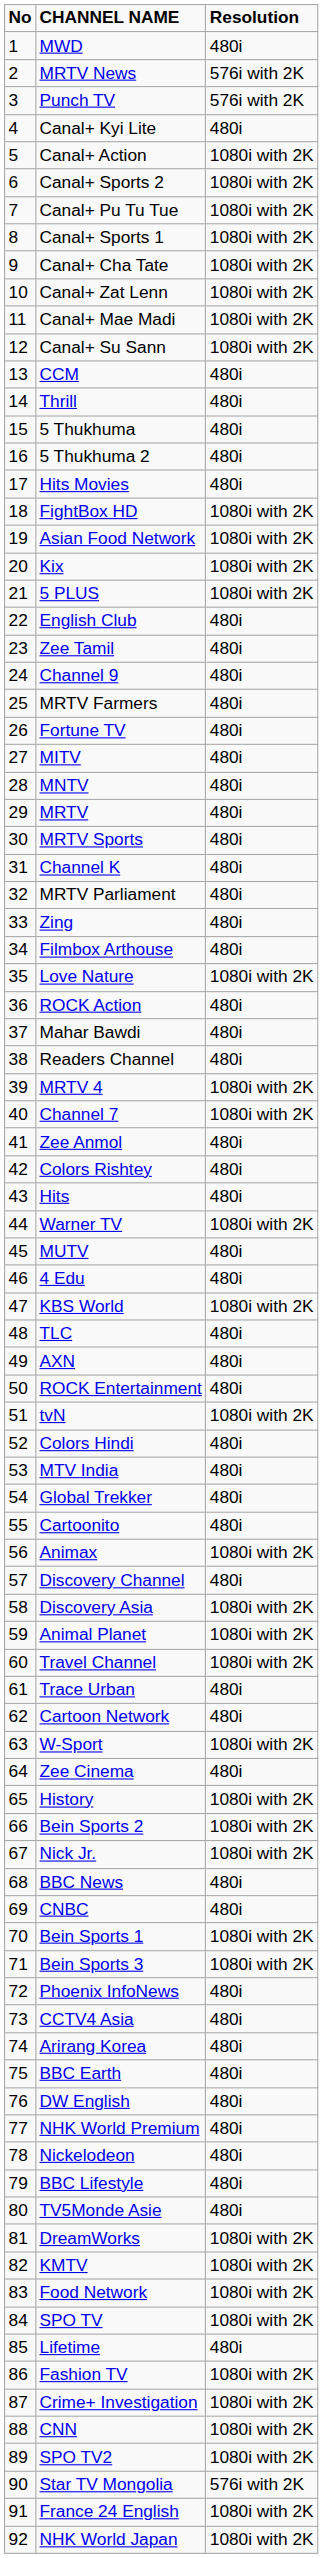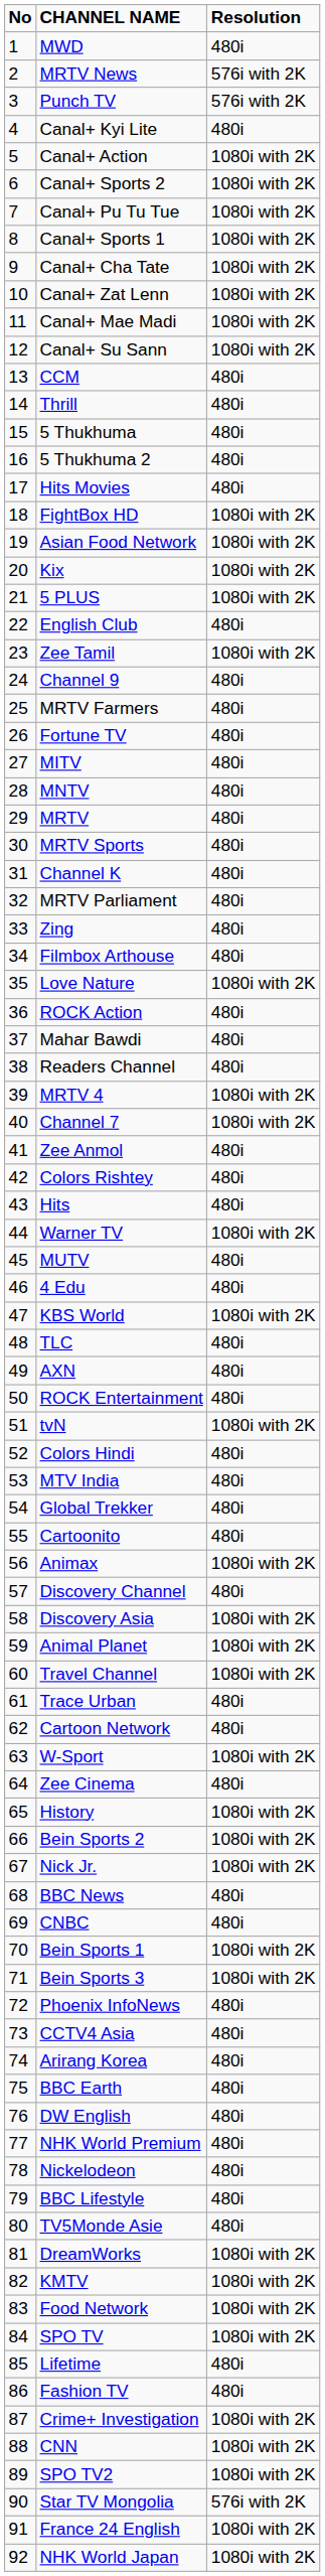 <table class="wikitable">
 <tr>
 <td><strong>No</strong></td>
 <td><strong>CHANNEL NAME</strong></td>
 <td><strong>Resolution</strong></td>
 </tr>
 <tr>
 <td>1</td>
 <td><a href='#'>MWD</a></td>
 <td>480i</td>
 </tr>
 <tr>
 <td>2</td>
 <td><a href='#'>MRTV News</a></td>
 <td>576i with 2K</td>
 </tr>
 <tr>
 <td>3</td>
 <td><a href='#'>Punch TV</a></td>
 <td>576i with 2K</td>
 </tr>
 <tr>
 <td>4</td>
 <td>Canal+ Kyi Lite</td>
 <td>480i</td>
 </tr>
 <tr>
 <td>5</td>
 <td>Canal+ Action</td>
 <td>1080i with 2K</td>
 </tr>
 <tr>
 <td>6</td>
 <td>Canal+ Sports 2</td>
 <td>1080i with 2K</td>
 </tr>
 <tr>
 <td>7</td>
 <td>Canal+ Pu Tu Tue</td>
 <td>1080i with 2K</td>
 </tr>
 <tr>
 <td>8</td>
 <td>Canal+ Sports 1</td>
 <td>1080i with 2K</td>
 </tr>
 <tr>
 <td>9</td>
 <td>Canal+ Cha Tate</td>
 <td>1080i with 2K</td>
 </tr>
 <tr>
 <td>10</td>
 <td>Canal+ Zat Lenn</td>
 <td>1080i with 2K</td>
 </tr>
 <tr>
 <td>11</td>
 <td>Canal+ Mae Madi</td>
 <td>1080i with 2K</td>
 </tr>
 <tr>
 <td>12</td>
 <td>Canal+ Su Sann</td>
 <td>1080i with 2K</td>
 </tr>
 <tr>
 <td>13</td>
 <td><a href='#'>CCM</a></td>
 <td>480i</td>
 </tr>
 <tr>
 <td>14</td>
 <td><a href='#'>Thrill</a></td>
 <td>480i</td>
 </tr>
 <tr>
 <td>15</td>
 <td>5 Thukhuma</td>
 <td>480i</td>
 </tr>
 <tr>
 <td>16</td>
 <td>5 Thukhuma 2</td>
 <td>480i</td>
 </tr>
 <tr>
 <td>17</td>
 <td><a href='#'>Hits Movies</a></td>
 <td>480i</td>
 </tr>
 <tr>
 <td>18</td>
 <td><a href='#'>FightBox HD</a></td>
 <td>1080i with 2K</td>
 </tr>
 <tr>
 <td>19</td>
 <td><a href='#'>Asian Food Network</a></td>
 <td>1080i with 2K</td>
 </tr>
 <tr>
 <td>20</td>
 <td><a href='#'>Kix</a></td>
 <td>1080i with 2K</td>
 </tr>
 <tr>
 <td>21</td>
 <td><a href='#'>5 PLUS</a></td>
 <td>1080i with 2K</td>
 </tr>
 <tr>
 <td>22</td>
 <td><a href='#'>English Club</a></td>
 <td>480i</td>
 </tr>
 <tr>
 <td>23</td>
 <td><a href='#'>Zee Tamil</a></td>
-<td>480i</td>
+<td>1080i with 2K</td>
 </tr>
 <tr>
 <td>24</td>
 <td><a href='#'>Channel 9</a></td>
 <td>480i</td>
 </tr>
 <tr>
 <td>25</td>
 <td>MRTV Farmers</td>
 <td>480i</td>
 </tr>
 <tr>
 <td>26</td>
 <td><a href='#'>Fortune TV</a></td>
 <td>480i</td>
 </tr>
 <tr>
 <td>27</td>
 <td><a href='#'>MITV</a></td>
 <td>480i</td>
 </tr>
 <tr>
 <td>28</td>
 <td><a href='#'>MNTV</a></td>
 <td>480i</td>
 </tr>
 <tr>
 <td>29</td>
 <td><a href='#'>MRTV</a></td>
 <td>480i</td>
 </tr>
 <tr>
 <td>30</td>
 <td><a href='#'>MRTV Sports</a></td>
 <td>480i</td>
 </tr>
 <tr>
 <td>31</td>
 <td><a href='#'>Channel K</a></td>
 <td>480i</td>
 </tr>
 <tr>
 <td>32</td>
 <td>MRTV Parliament</td>
 <td>480i</td>
 </tr>
 <tr>
 <td>33</td>
 <td><a href='#'>Zing</a></td>
 <td>480i</td>
 </tr>
 <tr>
 <td>34</td>
 <td><a href='#'>Filmbox Arthouse</a></td>
 <td>480i</td>
 </tr>
 <tr>
 <td>35</td>
 <td><a href='#'>Love Nature</a></td>
 <td>1080i with 2K</td>
 </tr>
 <tr>
 <td>36</td>
 <td><a href='#'>ROCK Action</a></td>
 <td>480i</td>
 </tr>
 <tr>
 <td>37</td>
 <td>Mahar Bawdi</td>
 <td>480i</td>
 </tr>
 <tr>
 <td>38</td>
 <td>Readers Channel</td>
 <td>480i</td>
 </tr>
 <tr>
 <td>39</td>
 <td><a href='#'>MRTV 4</a></td>
 <td>1080i with 2K</td>
 </tr>
 <tr>
 <td>40</td>
 <td><a href='#'>Channel 7</a></td>
 <td>1080i with 2K</td>
 </tr>
 <tr>
 <td>41</td>
 <td><a href='#'>Zee Anmol</a></td>
 <td>480i</td>
 </tr>
 <tr>
 <td>42</td>
 <td><a href='#'>Colors Rishtey</a></td>
 <td>480i</td>
 </tr>
 <tr>
 <td>43</td>
 <td><a href='#'>Hits</a></td>
 <td>480i</td>
 </tr>
 <tr>
 <td>44</td>
 <td><a href='#'>Warner TV</a></td>
 <td>1080i with 2K</td>
 </tr>
 <tr>
 <td>45</td>
 <td><a href='#'>MUTV</a></td>
 <td>480i</td>
 </tr>
 <tr>
 <td>46</td>
 <td><a href='#'>4 Edu</a></td>
 <td>480i</td>
 </tr>
 <tr>
 <td>47</td>
 <td><a href='#'>KBS World</a></td>
 <td>1080i with 2K</td>
 </tr>
 <tr>
 <td>48</td>
 <td><a href='#'>TLC</a></td>
 <td>480i</td>
 </tr>
 <tr>
 <td>49</td>
 <td><a href='#'>AXN</a></td>
 <td>480i</td>
 </tr>
 <tr>
 <td>50</td>
 <td><a href='#'>ROCK Entertainment</a></td>
 <td>480i</td>
 </tr>
 <tr>
 <td>51</td>
 <td><a href='#'>tvN</a></td>
 <td>1080i with 2K</td>
 </tr>
 <tr>
 <td>52</td>
 <td><a href='#'>Colors Hindi</a></td>
 <td>480i</td>
 </tr>
 <tr>
 <td>53</td>
 <td><a href='#'>MTV India</a></td>
 <td>480i</td>
 </tr>
 <tr>
 <td>54</td>
 <td><a href='#'>Global Trekker</a></td>
 <td>480i</td>
 </tr>
 <tr>
 <td>55</td>
 <td><a href='#'>Cartoonito</a></td>
 <td>480i</td>
 </tr>
 <tr>
 <td>56</td>
 <td><a href='#'>Animax</a></td>
 <td>1080i with 2K</td>
 </tr>
 <tr>
 <td>57</td>
 <td><a href='#'>Discovery Channel</a></td>
 <td>480i</td>
 </tr>
 <tr>
 <td>58</td>
 <td><a href='#'>Discovery Asia</a></td>
 <td>1080i with 2K</td>
 </tr>
 <tr>
 <td>59</td>
 <td><a href='#'>Animal Planet</a></td>
 <td>1080i with 2K</td>
 </tr>
 <tr>
 <td>60</td>
 <td><a href='#'>Travel Channel</a></td>
 <td>1080i with 2K</td>
 </tr>
 <tr>
 <td>61</td>
 <td><a href='#'>Trace Urban</a></td>
 <td>480i</td>
 </tr>
 <tr>
 <td>62</td>
 <td><a href='#'>Cartoon Network</a></td>
 <td>480i</td>
 </tr>
 <tr>
 <td>63</td>
 <td><a href='#'>W-Sport</a></td>
 <td>1080i with 2K</td>
 </tr>
 <tr>
 <td>64</td>
 <td><a href='#'>Zee Cinema</a></td>
 <td>480i</td>
 </tr>
 <tr>
 <td>65</td>
 <td><a href='#'>History</a></td>
 <td>1080i with 2K</td>
 </tr>
 <tr>
 <td>66</td>
 <td><a href='#'>Bein Sports 2</a></td>
 <td>1080i with 2K</td>
 </tr>
 <tr>
 <td>67</td>
 <td><a href='#'>Nick Jr.</a></td>
 <td>1080i with 2K</td>
 </tr>
 <tr>
 <td>68</td>
 <td><a href='#'>BBC News</a></td>
 <td>480i</td>
 </tr>
 <tr>
 <td>69</td>
 <td><a href='#'>CNBC</a></td>
 <td>480i</td>
 </tr>
 <tr>
 <td>70</td>
 <td><a href='#'>Bein Sports 1</a></td>
 <td>1080i with 2K</td>
 </tr>
 <tr>
 <td>71</td>
 <td><a href='#'>Bein Sports 3</a></td>
 <td>1080i with 2K</td>
 </tr>
 <tr>
 <td>72</td>
 <td><a href='#'>Phoenix InfoNews</a></td>
 <td>480i</td>
 </tr>
 <tr>
 <td>73</td>
 <td><a href='#'>CCTV4 Asia</a></td>
 <td>480i</td>
 </tr>
 <tr>
 <td>74</td>
 <td><a href='#'>Arirang Korea</a></td>
 <td>480i</td>
 </tr>
 <tr>
 <td>75</td>
 <td><a href='#'>BBC Earth</a></td>
 <td>480i</td>
 </tr>
 <tr>
 <td>76</td>
 <td><a href='#'>DW English</a></td>
 <td>480i</td>
 </tr>
 <tr>
 <td>77</td>
 <td><a href='#'>NHK World Premium</a></td>
 <td>480i</td>
 </tr>
 <tr>
 <td>78</td>
 <td><a href='#'>Nickelodeon</a></td>
 <td>480i</td>
 </tr>
 <tr>
 <td>79</td>
 <td><a href='#'>BBC Lifestyle</a></td>
 <td>480i</td>
 </tr>
 <tr>
 <td>80</td>
 <td><a href='#'>TV5Monde Asie</a></td>
 <td>480i</td>
 </tr>
 <tr>
 <td>81</td>
 <td><a href='#'>DreamWorks</a></td>
 <td>1080i with 2K</td>
 </tr>
 <tr>
 <td>82</td>
 <td><a href='#'>KMTV</a></td>
 <td>1080i with 2K</td>
 </tr>
 <tr>
 <td>83</td>
 <td><a href='#'>Food Network</a></td>
 <td>1080i with 2K</td>
 </tr>
 <tr>
 <td>84</td>
 <td><a href='#'>SPO TV</a></td>
 <td>1080i with 2K</td>
 </tr>
 <tr>
 <td>85</td>
 <td><a href='#'>Lifetime</a></td>
 <td>480i</td>
 </tr>
 <tr>
 <td>86</td>
 <td><a href='#'>Fashion TV</a></td>
-<td>1080i with 2K</td>
+<td>480i</td>
 </tr>
 <tr>
 <td>87</td>
 <td><a href='#'>Crime+ Investigation</a></td>
 <td>1080i with 2K</td>
 </tr>
 <tr>
 <td>88</td>
 <td><a href='#'>CNN</a></td>
 <td>1080i with 2K</td>
 </tr>
 <tr>
 <td>89</td>
 <td><a href='#'>SPO TV2</a></td>
 <td>1080i with 2K</td>
 </tr>
 <tr>
 <td>90</td>
 <td><a href='#'>Star TV Mongolia</a></td>
 <td>576i with 2K</td>
 </tr>
 <tr>
 <td>91</td>
 <td><a href='#'>France 24 English</a></td>
 <td>1080i with 2K</td>
 </tr>
 <tr>
 <td>92</td>
 <td><a href='#'>NHK World Japan</a></td>
 <td>1080i with 2K</td>
 </tr>
 </table>
